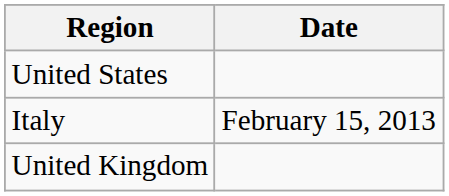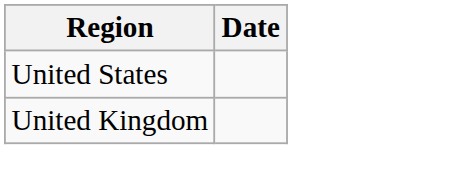 <table class="wikitable">
 <tr>
 <th>Region</th>
 <th>Date</th>
 </tr>
 <tr>
 <td>United States</td>
 <td></td>
 </tr>
 <tr>
-<td>Italy</td>
-<td>February 15, 2013</td>
-</tr>
-<tr>
 <td>United Kingdom</td>
 <td></td>
 </tr>
 </table>
